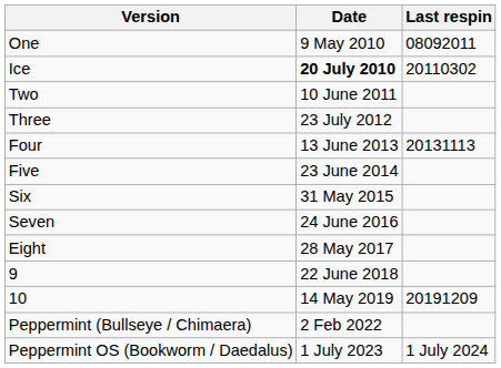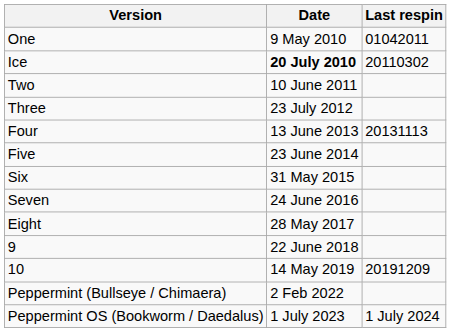 <table class="wikitable">
 <tr>
 <th>Version</th>
 <th>Date</th>
 <th>Last respin</th>
 </tr>
 <tr>
 <td>One</td>
 <td>9 May 2010</td>
-<td>08092011</td>
+<td>01042011</td>
 </tr>
 <tr>
 <td>Ice</td>
 <td><strong>20 July 2010</strong></td>
 <td>20110302</td>
 </tr>
 <tr>
 <td>Two</td>
 <td>10 June 2011</td>
 <td></td>
 </tr>
 <tr>
 <td>Three</td>
 <td>23 July 2012</td>
 <td></td>
 </tr>
 <tr>
 <td>Four</td>
 <td>13 June 2013</td>
 <td>20131113</td>
 </tr>
 <tr>
 <td>Five</td>
 <td>23 June 2014</td>
 <td></td>
 </tr>
 <tr>
 <td>Six</td>
 <td>31 May 2015</td>
 <td></td>
 </tr>
 <tr>
 <td>Seven</td>
 <td>24 June 2016</td>
 <td></td>
 </tr>
 <tr>
 <td>Eight</td>
 <td>28 May 2017</td>
 <td></td>
 </tr>
 <tr>
 <td>9</td>
 <td>22 June 2018</td>
 <td></td>
 </tr>
 <tr>
 <td>10</td>
 <td>14 May 2019</td>
 <td>20191209</td>
 </tr>
 <tr>
 <td>Peppermint (Bullseye / Chimaera)</td>
 <td>2 Feb 2022</td>
 <td></td>
 </tr>
 <tr>
 <td>Peppermint OS (Bookworm / Daedalus)</td>
 <td>1 July 2023</td>
 <td>1 July 2024</td>
 </tr>
 </table>
